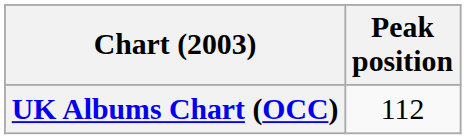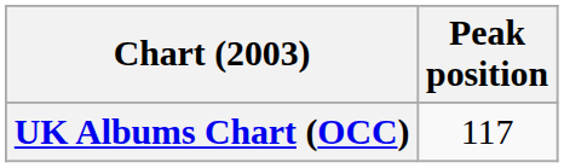 <table class="wikitable sortable plainrowheaders" style="text-align:center">
 <tr>
 <th scope="col">Chart (2003)</th>
 <th scope="col">Peak<br>position</th>
 </tr>
 <tr>
 <th scope="row"><a href='#'>UK Albums Chart</a> (<a href='#'>OCC</a>)</th>
-<td>112</td>
+<td>117</td>
 </tr>
 </table>
